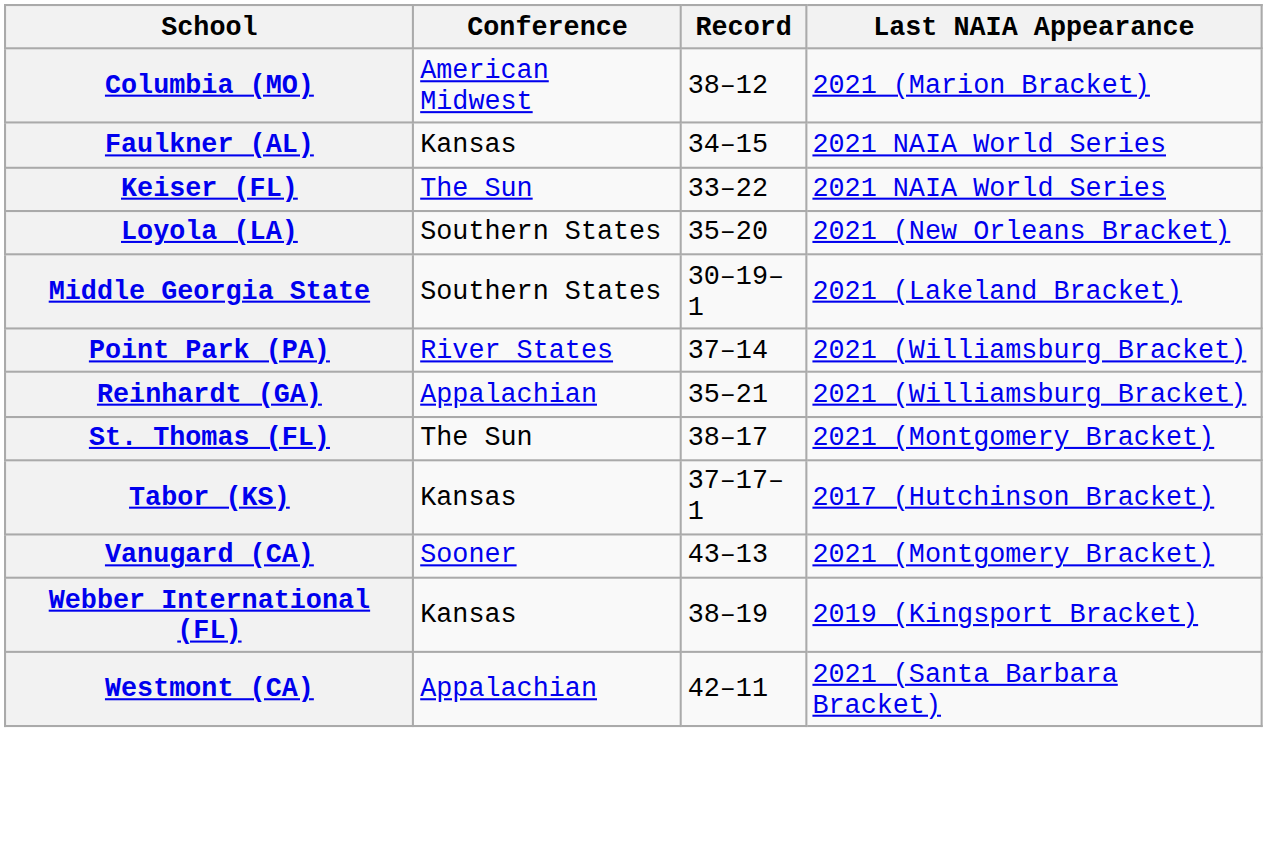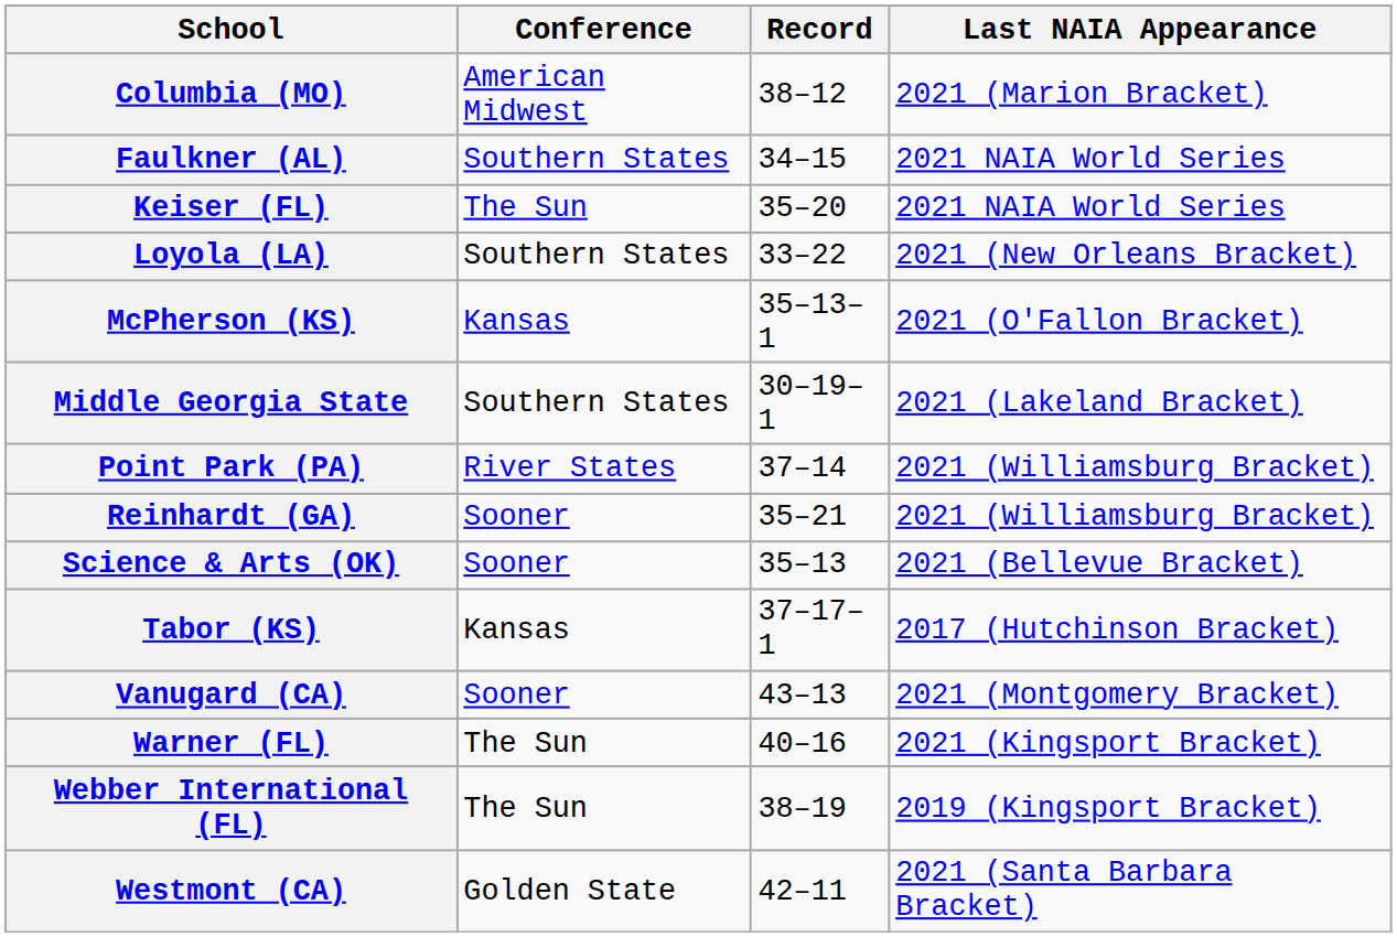 <table class = "wikitable sortable plainrowheaders">
 <tr>
 <th>School</th>
 <th>Conference</th>
 <th>Record</th>
 <th>Last NAIA Appearance</th>
 </tr>
 <tr>
 <th scope="row"><a href='#'>Columbia (MO)</a></th>
 <td><a href='#'>American Midwest</a></td>
 <td>38–12</td>
 <td><a href='#'>2021 (Marion Bracket)</a></td>
 </tr>
 <tr>
 <th scope="row"><a href='#'>Faulkner (AL)</a></th>
-<td>Kansas</td>
+<td><a href='#'>Southern States</a></td>
 <td>34–15</td>
 <td><a href='#'>2021 NAIA World Series</a></td>
 </tr>
 <tr>
 <th scope="row"><a href='#'>Keiser (FL)</a></th>
 <td><a href='#'>The Sun</a></td>
-<td>33–22</td>
+<td>35–20</td>
 <td><a href='#'>2021 NAIA World Series</a></td>
 </tr>
 <tr>
 <th scope="row"><a href='#'>Loyola (LA)</a></th>
 <td>Southern States</td>
-<td>35–20</td>
+<td>33–22</td>
 <td><a href='#'>2021 (New Orleans Bracket)</a></td>
+</tr>
+<tr>
+<th scope="row"><a href='#'>McPherson (KS)</a></th>
+<td><a href='#'>Kansas</a></td>
+<td>35–13–1</td>
+<td><a href='#'>2021 (O'Fallon Bracket)</a></td>
 </tr>
 <tr>
 <th scope="row"><a href='#'>Middle Georgia State</a></th>
 <td>Southern States</td>
 <td>30–19–1</td>
 <td><a href='#'>2021 (Lakeland Bracket)</a></td>
 </tr>
 <tr>
 <th scope="row"><a href='#'>Point Park (PA)</a></th>
 <td><a href='#'>River States</a></td>
 <td>37–14</td>
 <td><a href='#'>2021 (Williamsburg Bracket)</a></td>
 </tr>
 <tr>
 <th scope="row"><a href='#'>Reinhardt (GA)</a></th>
-<td><a href='#'>Appalachian</a></td>
+<td><a href='#'>Sooner</a></td>
 <td>35–21</td>
 <td><a href='#'>2021 (Williamsburg Bracket)</a></td>
 </tr>
 <tr>
-<th scope="row"><a href='#'>St. Thomas (FL)</a></th>
-<td>The Sun</td>
-<td>38–17</td>
-<td><a href='#'>2021 (Montgomery Bracket)</a></td>
+<th scope="row"><a href='#'>Science & Arts (OK)</a></th>
+<td><a href='#'>Sooner</a></td>
+<td>35–13</td>
+<td><a href='#'>2021 (Bellevue Bracket)</a></td>
 </tr>
 <tr>
 <th scope="row"><a href='#'>Tabor (KS)</a></th>
 <td>Kansas</td>
 <td>37–17–1</td>
 <td><a href='#'>2017 (Hutchinson Bracket)</a></td>
 </tr>
 <tr>
 <th scope="row"><a href='#'>Vanugard (CA)</a></th>
 <td><a href='#'>Sooner</a></td>
 <td>43–13</td>
 <td><a href='#'>2021 (Montgomery Bracket)</a></td>
 </tr>
 <tr>
+<th scope="row"><a href='#'>Warner (FL)</a></th>
+<td>The Sun</td>
+<td>40–16</td>
+<td><a href='#'>2021 (Kingsport Bracket)</a></td>
+</tr>
+<tr>
 <th scope="row"><a href='#'>Webber International (FL)</a></th>
-<td>Kansas</td>
+<td>The Sun</td>
 <td>38–19</td>
 <td><a href='#'>2019 (Kingsport Bracket)</a></td>
 </tr>
 <tr>
 <th scope="row"><a href='#'>Westmont (CA)</a></th>
-<td><a href='#'>Appalachian</a></td>
+<td>Golden State</td>
 <td>42–11</td>
 <td><a href='#'>2021 (Santa Barbara Bracket)</a></td>
 </tr>
 </table>
